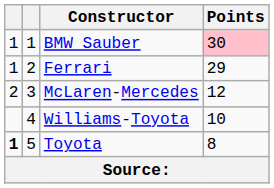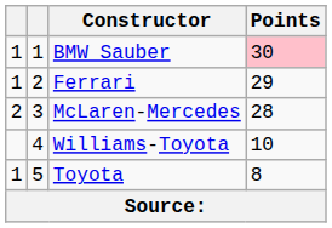 <table class="wikitable" style="font-size: 85%;">
 <tr>
 <th></th>
 <th></th>
 <th>Constructor</th>
 <th>Points</th>
 </tr>
 <tr>
 <td> 1</td>
 <td align="center">1</td>
 <td> <a href='#'>BMW Sauber</a></td>
 <td style="background: pink;">30</td>
 </tr>
 <tr>
 <td> 1</td>
 <td align="center">2</td>
 <td> <a href='#'>Ferrari</a></td>
 <td>29</td>
 </tr>
 <tr>
 <td> 2</td>
 <td align="center">3</td>
 <td> <a href='#'>McLaren</a>-<a href='#'>Mercedes</a></td>
-<td>12</td>
+<td>28</td>
 </tr>
 <tr>
 <td></td>
 <td align="center">4</td>
 <td> <a href='#'>Williams</a>-<a href='#'>Toyota</a></td>
 <td>10</td>
 </tr>
 <tr>
-<td><strong> 1</strong></td>
+<td> 1</td>
 <td align="center">5</td>
 <td> <a href='#'>Toyota</a></td>
 <td>8</td>
 </tr>
 <tr>
 <th colspan=4>Source:</th>
 </tr>
 </table>
